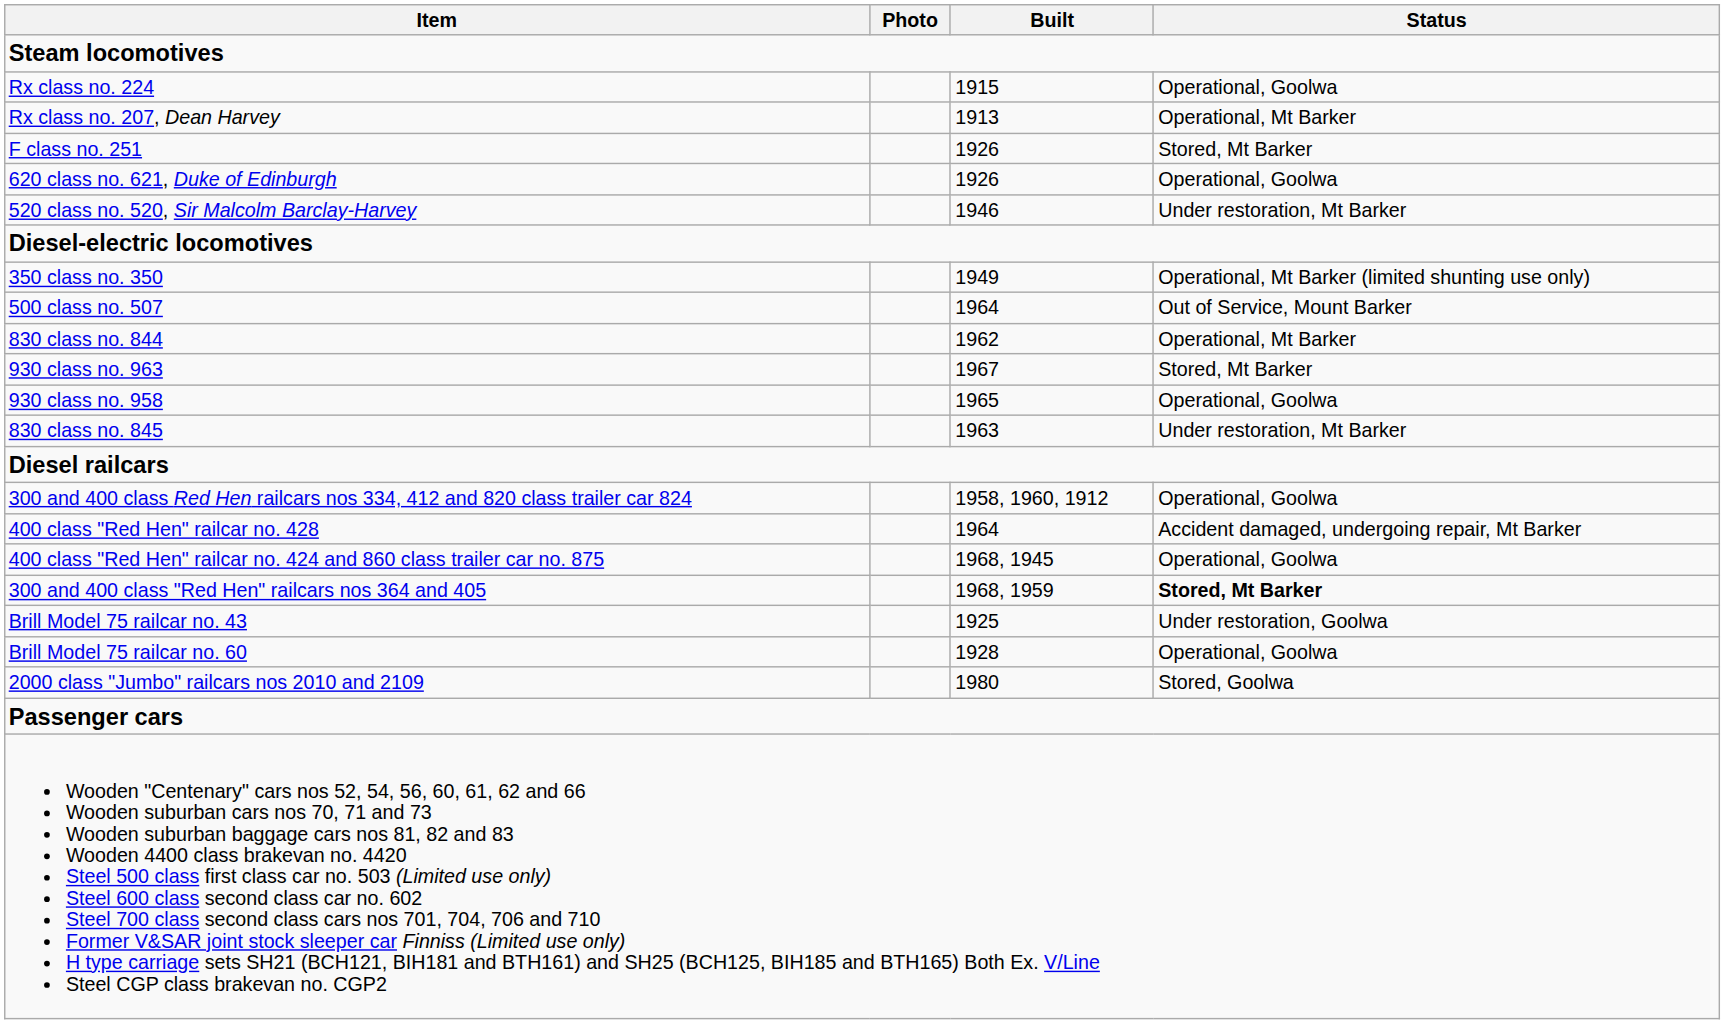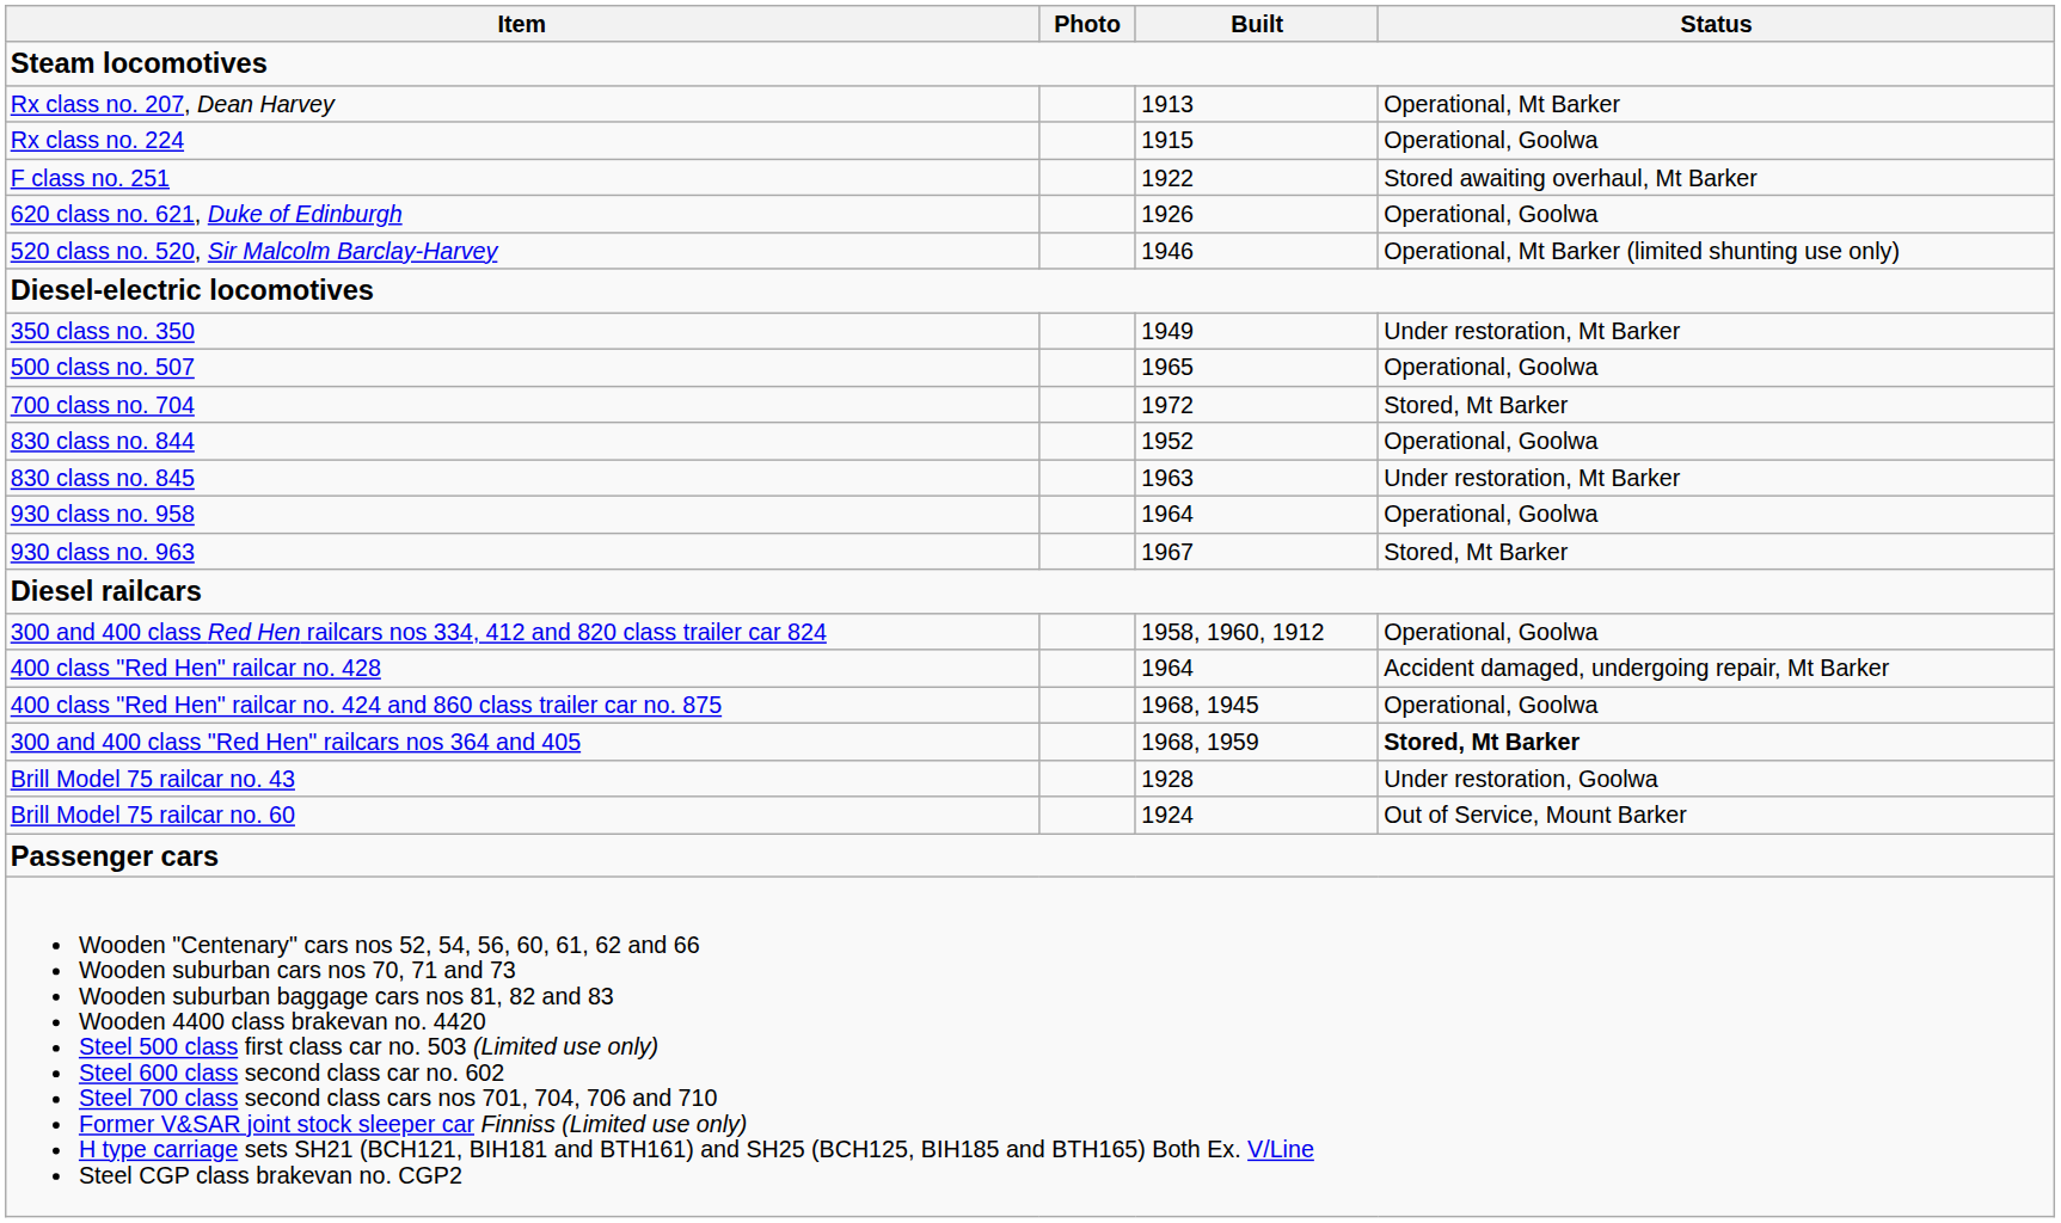 <table class="wikitable floatleft mw-collapsible mw-uncollapsed" border= "1" style= "width:95%; font-size: 86%; float:left; margin-left:2em; margin-right:2em; margin-bottom:2em">
 <tr>
 <th scope="col">Item</th>
 <th>Photo</th>
 <th scope="col">Built</th>
 <th scope="col" style= "width: 33%;">Status</th>
 </tr>
 <tr>
 <td colspan="4" style="text-align:left"><big><strong>Steam locomotives</strong></big></td>
 </tr>
 <tr>
+<td><a href='#'>Rx class no. 207</a>, <em>Dean Harvey</em></td>
+<td></td>
+<td>1913</td>
+<td>Operational, Mt Barker</td>
+</tr>
+<tr>
 <td><a href='#'>Rx class no. 224</a></td>
 <td></td>
 <td>1915</td>
 <td>Operational, Goolwa</td>
 </tr>
 <tr>
-<td><a href='#'>Rx class no. 207</a>, <em>Dean Harvey</em></td>
-<td></td>
-<td>1913</td>
-<td>Operational, Mt Barker</td>
-</tr>
-<tr>
 <td><a href='#'>F class no. 251</a></td>
 <td></td>
-<td>1926</td>
-<td>Stored, Mt Barker</td>
+<td>1922</td>
+<td>Stored awaiting overhaul, Mt Barker</td>
 </tr>
 <tr>
 <td><a href='#'>620 class no. 621</a>, <a href='#'><em>Duke of Edinburgh</em></a></td>
 <td></td>
 <td>1926</td>
 <td>Operational, Goolwa</td>
 </tr>
 <tr>
 <td><a href='#'>520 class no. 520</a>, <em><a href='#'>Sir Malcolm Barclay-Harvey</a></em></td>
 <td></td>
 <td>1946</td>
-<td>Under restoration, Mt Barker</td>
+<td>Operational, Mt Barker (limited shunting use only)</td>
 </tr>
 <tr>
 <td colspan="4" style="text-align:left"><big><strong>Diesel-electric locomotives</strong></big></td>
 </tr>
 <tr>
 <td><a href='#'>350 class no. 350</a></td>
 <td></td>
 <td>1949</td>
-<td>Operational, Mt Barker (limited shunting use only)</td>
+<td>Under restoration, Mt Barker</td>
 </tr>
 <tr>
 <td><a href='#'>500 class no. 507</a></td>
 <td></td>
-<td>1964</td>
-<td>Out of Service, Mount Barker</td>
+<td>1965</td>
+<td>Operational, Goolwa</td>
+</tr>
+<tr>
+<td><a href='#'>700 class no. 704</a></td>
+<td></td>
+<td>1972</td>
+<td>Stored, Mt Barker</td>
 </tr>
 <tr>
 <td><a href='#'>830 class no. 844</a></td>
 <td></td>
-<td>1962</td>
-<td>Operational, Mt Barker</td>
-</tr>
-<tr>
-<td><a href='#'>930 class no. 963</a></td>
-<td></td>
-<td>1967</td>
-<td>Stored, Mt Barker</td>
-</tr>
-<tr>
-<td><a href='#'>930 class no. 958</a></td>
-<td></td>
-<td>1965</td>
+<td>1952</td>
 <td>Operational, Goolwa</td>
 </tr>
 <tr>
 <td><a href='#'>830 class no. 845</a></td>
 <td></td>
 <td>1963</td>
 <td>Under restoration, Mt Barker</td>
+</tr>
+<tr>
+<td><a href='#'>930 class no. 958</a></td>
+<td></td>
+<td>1964</td>
+<td>Operational, Goolwa</td>
+</tr>
+<tr>
+<td><a href='#'>930 class no. 963</a></td>
+<td></td>
+<td>1967</td>
+<td>Stored, Mt Barker</td>
 </tr>
 <tr>
 <td colspan="4" style="text-align:left"><big><strong>Diesel railcars</strong></big></td>
 </tr>
 <tr>
 <td><a href='#'>300 and 400 class <em>Red Hen</em> railcars nos 334, 412 and 820 class trailer car 824</a></td>
 <td></td>
 <td>1958, 1960, 1912</td>
 <td>Operational, Goolwa</td>
 </tr>
 <tr>
 <td><a href='#'>400 class "Red Hen" railcar no. 428</a></td>
 <td></td>
 <td>1964</td>
 <td>Accident damaged, undergoing repair, Mt Barker</td>
 </tr>
 <tr>
 <td><a href='#'>400 class "Red Hen" railcar no. 424 and 860 class trailer car no. 875</a></td>
 <td></td>
 <td>1968, 1945</td>
 <td>Operational, Goolwa</td>
 </tr>
 <tr>
 <td><a href='#'>300 and 400 class "Red Hen" railcars nos 364 and 405</a></td>
 <td></td>
 <td>1968, 1959</td>
 <td><strong>Stored, Mt Barker</strong></td>
 </tr>
 <tr>
 <td><a href='#'>Brill Model 75 railcar no. 43</a></td>
 <td></td>
-<td>1925</td>
+<td>1928</td>
 <td>Under restoration, Goolwa</td>
 </tr>
 <tr>
 <td><a href='#'>Brill Model 75 railcar no. 60</a></td>
 <td></td>
-<td>1928</td>
-<td>Operational, Goolwa</td>
-</tr>
-<tr>
-<td><a href='#'>2000 class "Jumbo" railcars nos 2010 and 2109</a></td>
-<td></td>
-<td>1980</td>
-<td>Stored, Goolwa</td>
+<td>1924</td>
+<td>Out of Service, Mount Barker</td>
 </tr>
 <tr>
 <td colspan="4" style="text-align:left"><big><strong>Passenger cars</strong></big></td>
 </tr>
 <tr>
 <td colspan="4" style="text-align:left"><br><ul><li>Wooden "Centenary" cars nos 52, 54, 56, 60, 61, 62 and 66</li><li>Wooden suburban cars nos 70, 71 and 73</li><li>Wooden suburban baggage cars nos 81, 82 and 83</li><li>Wooden 4400 class brakevan no. 4420</li><li><a href='#'>Steel 500 class</a> first class car no. 503 <em>(Limited use only)</em></li><li><a href='#'>Steel 600 class</a> second class car no. 602</li><li><a href='#'>Steel 700 class</a> second class cars nos 701, 704, 706 and 710</li><li><a href='#'>Former V&SAR joint stock sleeper car</a> <em>Finniss (Limited use only)</em></li><li><a href='#'> H type carriage</a> sets SH21 (BCH121, BIH181 and BTH161) and SH25 (BCH125, BIH185 and BTH165) Both Ex. <a href='#'> V/Line</a></li><li>Steel CGP class brakevan no. CGP2</li></ul></td>
 </tr>
 </table>
